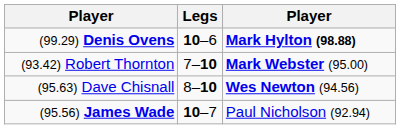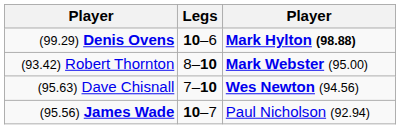 <table class=wikitable style="text-align:center">
 <tr>
 <th width=177>Player</th>
 <th width=40>Legs</th>
 <th width=177>Player</th>
 </tr>
 <tr align=left>
 <td align=right><small><span>(99.29)</span></small> <strong><a href='#'>Denis Ovens</a></strong> </td>
 <td align=center><strong>10</strong>–6</td>
 <td><strong> <a href='#'>Mark Hylton</a> <small><span>(98.88)</span></small></strong></td>
 </tr>
 <tr align=left>
 <td align=right><small><span>(93.42)</span></small> <a href='#'>Robert Thornton</a> </td>
-<td align=center>7–<strong>10</strong></td>
+<td align=center>8–<strong>10</strong></td>
 <td> <strong><a href='#'>Mark Webster</a></strong> <small><span>(95.00)</span></small></td>
 </tr>
 <tr align=left>
 <td align=right><small><span>(95.63)</span></small> <a href='#'>Dave Chisnall</a> </td>
-<td align=center>8–<strong>10</strong></td>
+<td align=center>7–<strong>10</strong></td>
 <td> <strong><a href='#'>Wes Newton</a></strong> <small><span>(94.56)</span></small></td>
 </tr>
 <tr align=left>
 <td align=right><small><span>(95.56)</span></small> <strong><a href='#'>James Wade</a></strong> </td>
 <td align=center><strong>10</strong>–7</td>
 <td> <a href='#'>Paul Nicholson</a> <small><span>(92.94)</span></small></td>
 </tr>
 </table>
